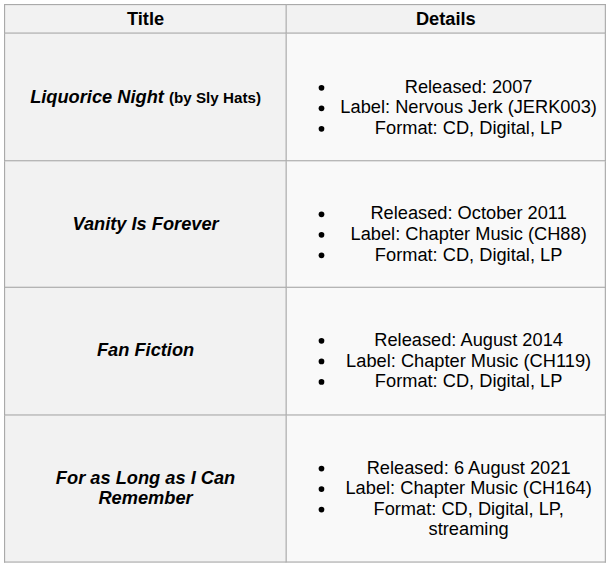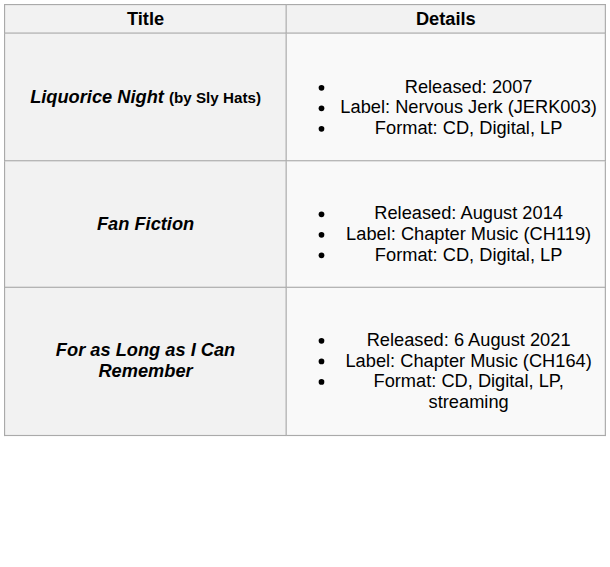 <table class="wikitable plainrowheaders" style="text-align:center;" border="1">
 <tr>
 <th scope="col" style="width:15em;">Title</th>
 <th scope="col" style="width:17em;">Details</th>
 </tr>
 <tr>
 <th scope="row"><em>Liquorice Night</em> <small>(by Sly Hats)</small></th>
 <td><br><ul><li>Released: 2007</li><li>Label: Nervous Jerk (JERK003)</li><li>Format: CD, Digital, LP</li></ul></td>
 </tr>
 <tr>
-<th scope="row"><em>Vanity Is Forever</em></th>
-<td><br><ul><li>Released: October 2011</li><li>Label: Chapter Music (CH88)</li><li>Format: CD, Digital, LP</li></ul></td>
-</tr>
-<tr>
 <th scope="row"><em>Fan Fiction</em></th>
 <td><br><ul><li>Released: August 2014</li><li>Label: Chapter Music (CH119)</li><li>Format: CD, Digital, LP</li></ul></td>
 </tr>
 <tr>
 <th scope="row"><em>For as Long as I Can Remember</em></th>
 <td><br><ul><li>Released: 6 August 2021</li><li>Label: Chapter Music (CH164)</li><li>Format: CD, Digital, LP, streaming</li></ul></td>
 </tr>
 </table>
